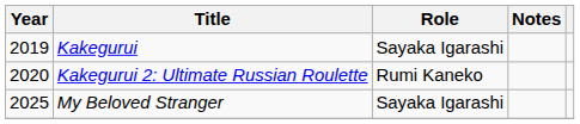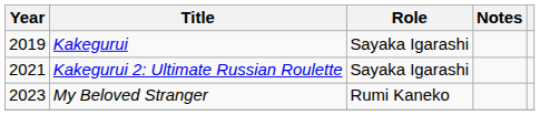 <table class="wikitable">
 <tr>
 <th>Year</th>
 <th>Title</th>
 <th>Role</th>
 <th>Notes</th>
 <th></th>
 </tr>
 <tr>
 <td>2019</td>
 <td><em><a href='#'>Kakegurui</a></em></td>
 <td>Sayaka Igarashi</td>
 <td></td>
 <td></td>
 </tr>
 <tr>
-<td>2020</td>
+<td>2021</td>
 <td><em><a href='#'>Kakegurui 2: Ultimate Russian Roulette</a></em></td>
-<td>Rumi Kaneko</td>
+<td>Sayaka Igarashi</td>
 <td></td>
 <td></td>
 </tr>
 <tr>
-<td>2025</td>
+<td>2023</td>
 <td><em>My Beloved Stranger</em></td>
-<td>Sayaka Igarashi</td>
+<td>Rumi Kaneko</td>
 <td></td>
 <td></td>
 </tr>
 <tr>
 </tr>
 </table>
